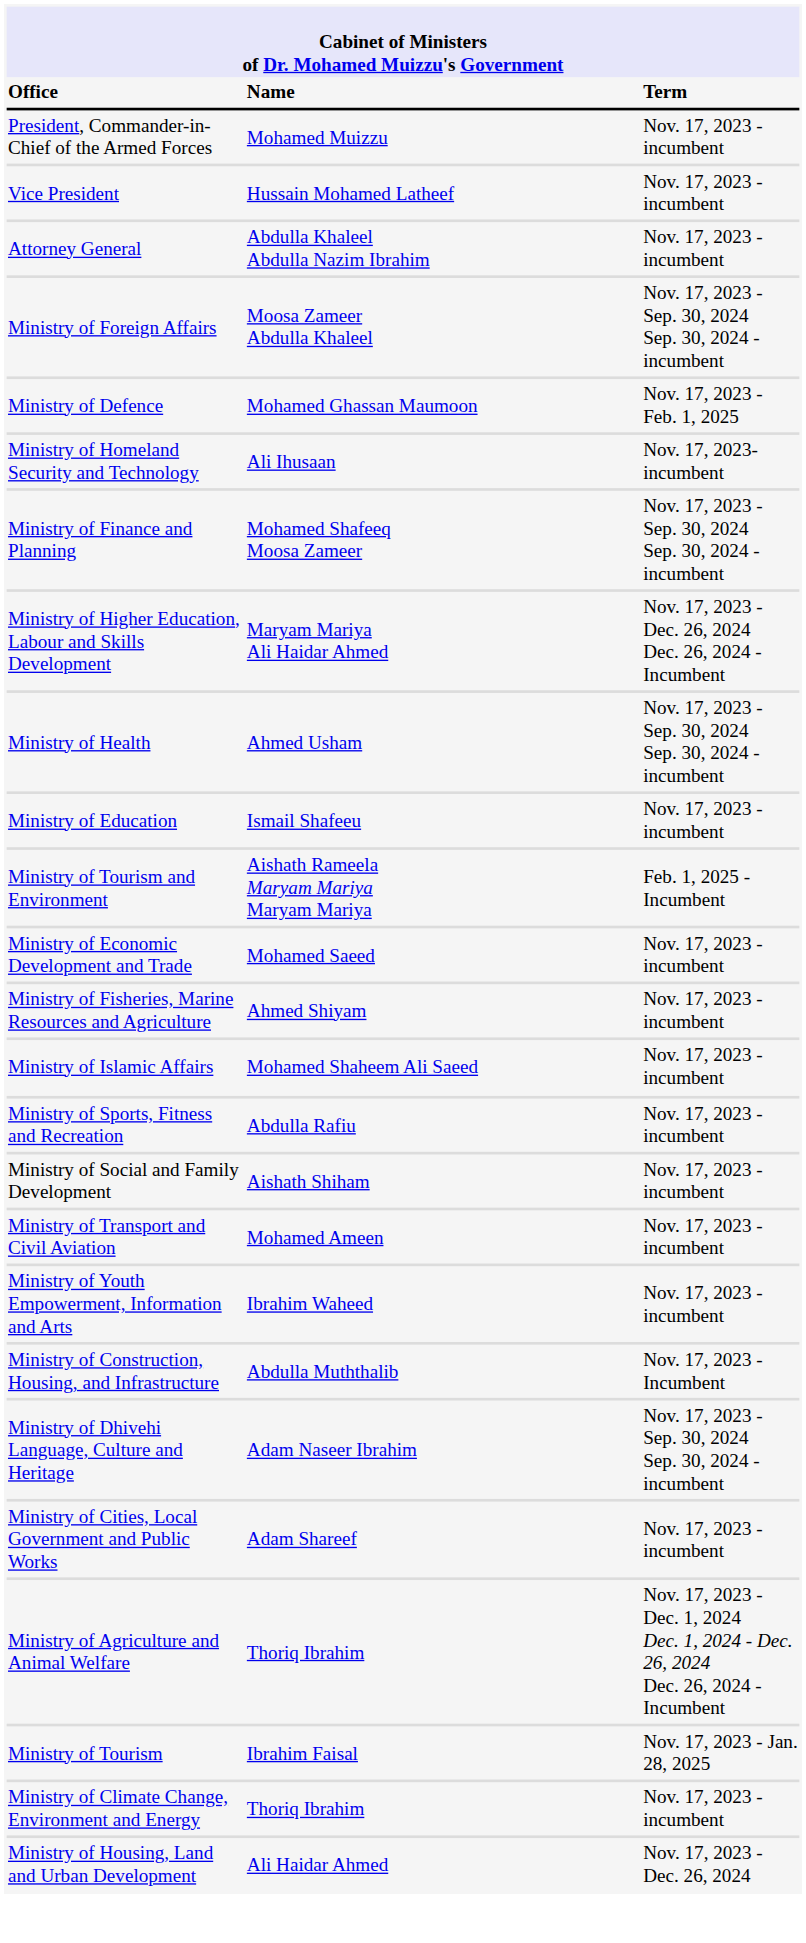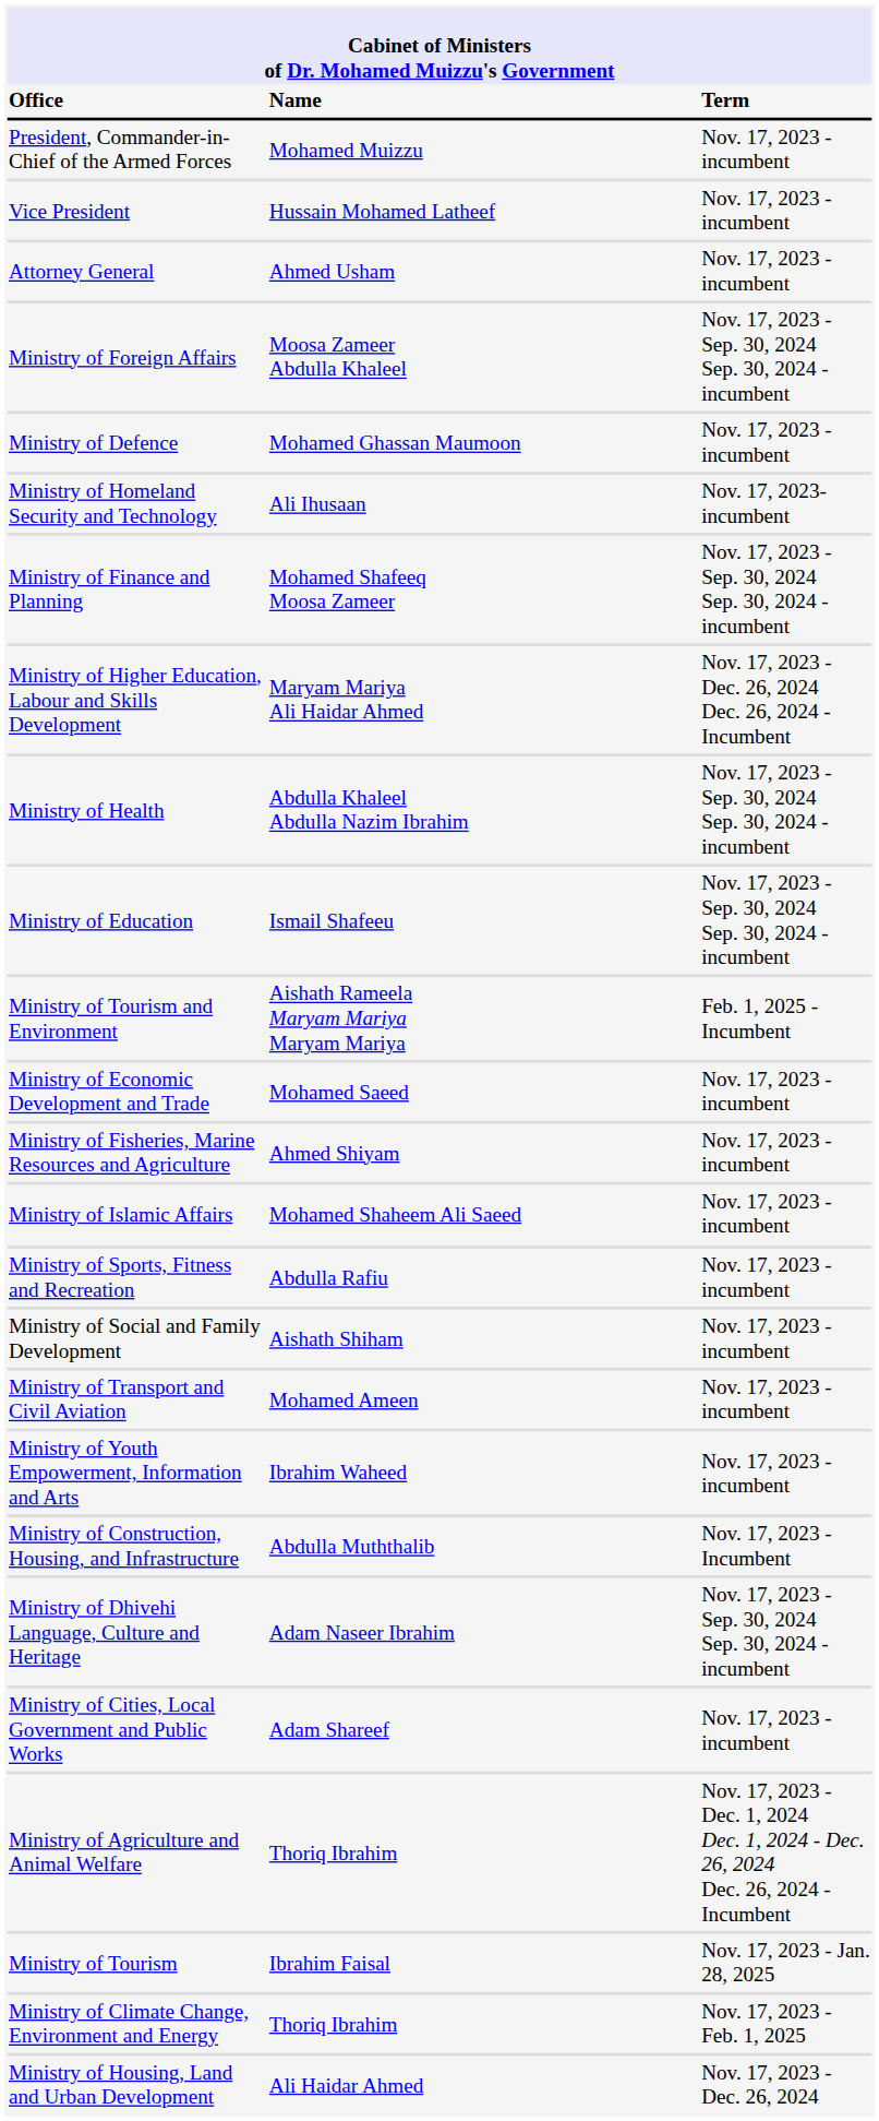 <table class="toccolours" style="float:auto; font-size:90%; width:600px; background:#f5f5f5;">
 <tr>
 <th colspan="3" style="background:lavender;"><div> </div><span>Cabinet of Ministers<br>of </span><span><a href='#'>Dr. Mohamed Muizzu</a>'s <a href='#'>Government</a> </span></th>
 </tr>
 <tr style="font-weight:bold;">
 <td style="width:30%;">Office</td>
 <td>Name</td>
 <td style="width:20%;">Term</td>
 </tr>
 <tr>
 <th colspan="3" style="background:#000;"></th>
 </tr>
 <tr>
 <td><a href='#'>President</a>, Commander-in-Chief of the Armed Forces</td>
 <td><a href='#'>Mohamed Muizzu</a><br></td>
 <td>Nov. 17, 2023 - incumbent</td>
 </tr>
 <tr>
 <th colspan="3" style="background:#DCDCDC;"></th>
 </tr>
 <tr>
 <td><a href='#'>Vice President</a></td>
 <td><a href='#'>Hussain Mohamed Latheef</a><br></td>
 <td>Nov. 17, 2023 - incumbent</td>
 </tr>
 <tr>
 <th colspan="3" style="background:#DCDCDC;"></th>
 </tr>
 <tr>
 <td><a href='#'>Attorney General</a><br></td>
-<td><a href='#'>Abdulla Khaleel</a><br><a href='#'>Abdulla Nazim Ibrahim</a></td>
+<td><a href='#'>Ahmed Usham</a></td>
 <td>Nov. 17, 2023 - incumbent</td>
 </tr>
 <tr>
 <th colspan="3" style="background:#DCDCDC;"></th>
 </tr>
 <tr>
 <td><a href='#'>Ministry of Foreign Affairs</a><br></td>
 <td><a href='#'>Moosa Zameer</a><br><a href='#'>Abdulla Khaleel</a></td>
 <td>Nov. 17, 2023 - Sep. 30, 2024 <br>Sep. 30, 2024 - incumbent</td>
 </tr>
 <tr>
 <th colspan="3" style="background:#DCDCDC;"></th>
 </tr>
 <tr>
 <td><a href='#'>Ministry of Defence</a><br></td>
 <td><a href='#'>Mohamed Ghassan Maumoon</a></td>
-<td>Nov. 17, 2023 - Feb. 1, 2025</td>
+<td>Nov. 17, 2023 - incumbent</td>
 </tr>
 <tr>
 <th colspan="3" style="background:#DCDCDC;"></th>
 </tr>
 <tr>
 <td><a href='#'>Ministry of Homeland Security and Technology</a><br></td>
 <td><a href='#'>Ali Ihusaan</a></td>
 <td>Nov. 17, 2023- incumbent</td>
 </tr>
 <tr>
 <th colspan="3" style="background:#DCDCDC;"></th>
 </tr>
 <tr>
 <td><a href='#'>Ministry of Finance and Planning</a><br></td>
 <td><a href='#'>Mohamed Shafeeq</a><br><a href='#'>Moosa Zameer</a></td>
 <td>Nov. 17, 2023 - Sep. 30, 2024 <br>Sep. 30, 2024 - incumbent</td>
 </tr>
 <tr>
 <th colspan="3" style="background:#DCDCDC;"></th>
 </tr>
 <tr>
 <td><a href='#'>Ministry of Higher Education, Labour and Skills Development</a><br></td>
 <td><a href='#'>Maryam Mariya</a> <br> <a href='#'>Ali Haidar Ahmed</a></td>
 <td>Nov. 17, 2023 - Dec. 26, 2024 <br> Dec. 26, 2024 - Incumbent</td>
 </tr>
 <tr>
 <th colspan="3" style="background:#DCDCDC;"></th>
 </tr>
 <tr>
 <td><a href='#'>Ministry of Health</a><br></td>
-<td><a href='#'>Ahmed Usham</a></td>
+<td><a href='#'>Abdulla Khaleel</a><br><a href='#'>Abdulla Nazim Ibrahim</a></td>
 <td>Nov. 17, 2023 - Sep. 30, 2024 <br>Sep. 30, 2024 - incumbent</td>
 </tr>
 <tr>
 <th colspan="3" style="background:#DCDCDC;"></th>
 </tr>
 <tr>
 <td><a href='#'>Ministry of Education</a><br></td>
 <td><a href='#'>Ismail Shafeeu</a></td>
-<td>Nov. 17, 2023 - incumbent</td>
+<td>Nov. 17, 2023 - Sep. 30, 2024 <br>Sep. 30, 2024 - incumbent</td>
 </tr>
 <tr>
 <th colspan="3" style="background:#DCDCDC;"></th>
 </tr>
 <tr>
 <td><a href='#'>Ministry of Tourism and Environment</a></td>
 <td><a href='#'>Aishath Rameela</a> <br> <em><a href='#'>Maryam Mariya</a></em> <br> <a href='#'>Maryam Mariya</a></td>
 <td>Feb. 1, 2025 - Incumbent</td>
 </tr>
 <tr>
 <th colspan="3" style="background:#DCDCDC;"></th>
 </tr>
 <tr>
 <td><a href='#'>Ministry of Economic Development and Trade</a><br></td>
 <td><a href='#'>Mohamed Saeed</a></td>
 <td>Nov. 17, 2023 - incumbent</td>
 </tr>
 <tr>
 <th colspan="3" style="background:#DCDCDC;"></th>
 </tr>
 <tr>
 <td><a href='#'>Ministry of Fisheries, Marine Resources and Agriculture</a><br></td>
 <td><a href='#'>Ahmed Shiyam</a></td>
 <td>Nov. 17, 2023 - incumbent</td>
 </tr>
 <tr>
 <th colspan="3" style="background:#DCDCDC;"></th>
 </tr>
 <tr>
 <td><a href='#'>Ministry of Islamic Affairs</a><br></td>
 <td><a href='#'>Mohamed Shaheem Ali Saeed</a></td>
 <td>Nov. 17, 2023 - incumbent</td>
 </tr>
 <tr>
 </tr>
 <tr>
 <th colspan="3" style="background:#DCDCDC;"></th>
 </tr>
 <tr>
 <td><a href='#'>Ministry of Sports, Fitness and Recreation</a><br></td>
 <td><a href='#'>Abdulla Rafiu</a></td>
 <td>Nov. 17, 2023 - incumbent</td>
 </tr>
 <tr>
 <th colspan="3" style="background:#DCDCDC;"></th>
 </tr>
 <tr>
 <td>Ministry of Social and Family Development<br></td>
 <td><a href='#'>Aishath Shiham</a></td>
 <td>Nov. 17, 2023 - incumbent</td>
 </tr>
 <tr>
 <th colspan="3" style="background:#DCDCDC;"></th>
 </tr>
 <tr>
 <td><a href='#'>Ministry of Transport and Civil Aviation</a><br></td>
 <td><a href='#'>Mohamed Ameen</a></td>
 <td>Nov. 17, 2023 - incumbent</td>
 </tr>
 <tr>
 <th colspan="3" style="background:#DCDCDC;"></th>
 </tr>
 <tr>
 <td><a href='#'>Ministry of Youth Empowerment, Information and Arts</a><br></td>
 <td><a href='#'>Ibrahim Waheed</a></td>
 <td>Nov. 17, 2023 - incumbent</td>
 </tr>
 <tr>
 <th colspan="3" style="background:#DCDCDC;"></th>
 </tr>
 <tr>
 <td><a href='#'>Ministry of Construction, Housing, and Infrastructure</a><br></td>
 <td><a href='#'>Abdulla Muththalib</a></td>
 <td>Nov. 17, 2023 - Incumbent</td>
 </tr>
 <tr>
 <th colspan="3" style="background:#DCDCDC;"></th>
 </tr>
 <tr>
 <td><a href='#'>Ministry of Dhivehi Language, Culture and Heritage</a><br></td>
 <td><a href='#'>Adam Naseer Ibrahim</a></td>
 <td>Nov. 17, 2023 - Sep. 30, 2024 <br>Sep. 30, 2024 - incumbent</td>
 </tr>
 <tr>
 <th colspan="3" style="background:#DCDCDC;"></th>
 </tr>
 <tr>
 <td><a href='#'>Ministry of Cities, Local Government and Public Works</a><br></td>
 <td><a href='#'>Adam Shareef</a></td>
 <td>Nov. 17, 2023 - incumbent</td>
 </tr>
 <tr>
 <th colspan="3" style="background:#DCDCDC;"></th>
 </tr>
 <tr>
 <td><a href='#'>Ministry of Agriculture and Animal Welfare</a><br></td>
 <td><a href='#'>Thoriq Ibrahim</a></td>
 <td>Nov. 17, 2023 - Dec. 1, 2024 <br> <em>Dec. 1, 2024 - Dec. 26, 2024</em> <br> Dec. 26, 2024 - Incumbent</td>
 </tr>
 <tr>
 <th colspan="3" style="background:#DCDCDC;"></th>
 </tr>
 <tr>
 <td><a href='#'>Ministry of Tourism</a><br></td>
 <td><a href='#'>Ibrahim Faisal</a></td>
 <td>Nov. 17, 2023 - Jan. 28, 2025</td>
 </tr>
 <tr>
 <th colspan="3" style="background:#DCDCDC;"></th>
 </tr>
 <tr>
 <td><a href='#'>Ministry of Climate Change, Environment and Energy</a><br></td>
 <td><a href='#'>Thoriq Ibrahim</a></td>
-<td>Nov. 17, 2023 - incumbent</td>
+<td>Nov. 17, 2023 - Feb. 1, 2025</td>
 </tr>
 <tr>
 <th colspan="3" style="background:#DCDCDC;"></th>
 </tr>
 <tr>
 <td><a href='#'>Ministry of Housing, Land and Urban Development</a><br></td>
 <td><a href='#'>Ali Haidar Ahmed</a></td>
 <td>Nov. 17, 2023 - Dec. 26, 2024</td>
 </tr>
 <tr>
 </tr>
 </table>
